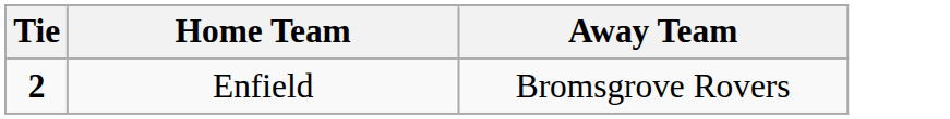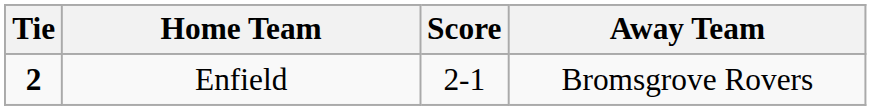 <table class="wikitable" style="text-align:center;">
 <tr>
 <th width=20>Tie</th>
 <th width=175>Home Team</th>
+<th width=20>Score</th>
 <th width=175>Away Team</th>
 </tr>
 <tr>
 <td><strong>2</strong></td>
 <td>Enfield</td>
+<td>2-1</td>
 <td>Bromsgrove Rovers</td>
 </tr>
 </table>
